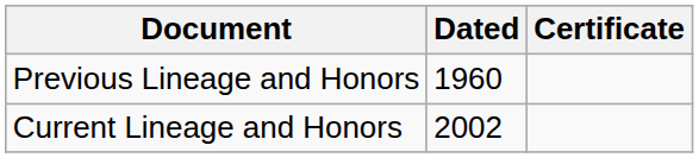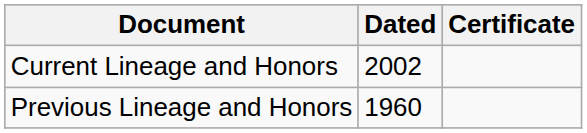 <table class="wikitable">
 <tr style="background:#efefef;">
 <th>Document</th>
 <th>Dated</th>
 <th>Certificate</th>
 </tr>
 <tr>
+<td>Current Lineage and Honors</td>
+<td>2002</td>
+<td></td>
+</tr>
+<tr>
 <td>Previous Lineage and Honors</td>
 <td>1960</td>
 <td></td>
 </tr>
-<tr>
-<td>Current Lineage and Honors</td>
-<td>2002</td>
-<td></td>
-</tr>
 </table>
